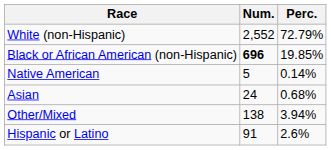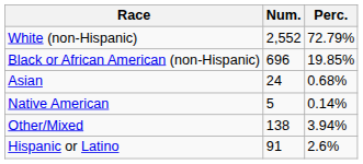 <table class="wikitable">
 <tr>
 <th>Race</th>
 <th>Num.</th>
 <th>Perc.</th>
 </tr>
 <tr>
 <td><a href='#'>White</a> (non-Hispanic)</td>
 <td>2,552</td>
 <td>72.79%</td>
 </tr>
 <tr>
 <td><a href='#'>Black or African American</a> (non-Hispanic)</td>
-<td><strong>696</strong></td>
+<td>696</td>
 <td>19.85%</td>
+</tr>
+<tr>
+<td><a href='#'>Asian</a></td>
+<td>24</td>
+<td>0.68%</td>
 </tr>
 <tr>
 <td><a href='#'>Native American</a></td>
 <td>5</td>
 <td>0.14%</td>
-</tr>
-<tr>
-<td><a href='#'>Asian</a></td>
-<td>24</td>
-<td>0.68%</td>
 </tr>
 <tr>
 <td><a href='#'>Other/Mixed</a></td>
 <td>138</td>
 <td>3.94%</td>
 </tr>
 <tr>
 <td><a href='#'>Hispanic</a> or <a href='#'>Latino</a></td>
 <td>91</td>
 <td>2.6%</td>
 </tr>
 </table>
